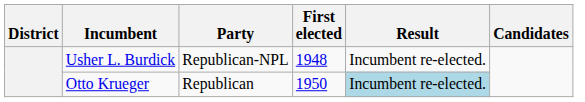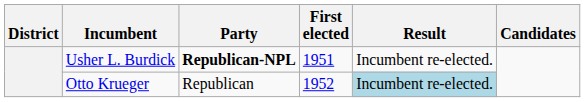 <table class=wikitable>
 <tr valign=bottom>
 <th>District</th>
 <th>Incumbent</th>
 <th>Party</th>
 <th>First<br>elected</th>
 <th>Result</th>
 <th>Candidates</th>
 </tr>
 <tr>
 <th rowspan="2"></th>
 <td><a href='#'>Usher L. Burdick</a></td>
-<td>Republican-NPL</td>
-<td><a href='#'>1948</a></td>
+<td><strong>Republican-NPL</strong></td>
+<td><a href='#'>1951</a></td>
 <td>Incumbent re-elected.</td>
 <td rowspan=2 nowrap></td>
 </tr>
 <tr>
 <td><a href='#'>Otto Krueger</a></td>
 <td>Republican</td>
-<td><a href='#'>1950</a></td>
+<td><a href='#'>1952</a></td>
 <td style="background: lightblue;">Incumbent re-elected.</td>
 </tr>
 </table>
